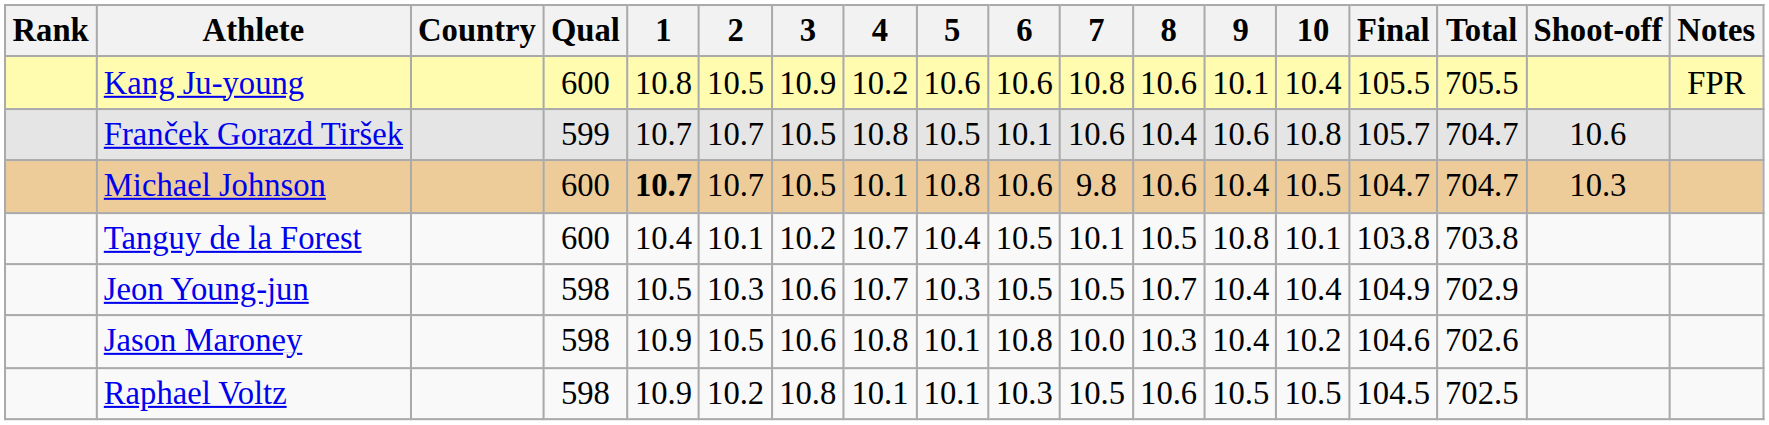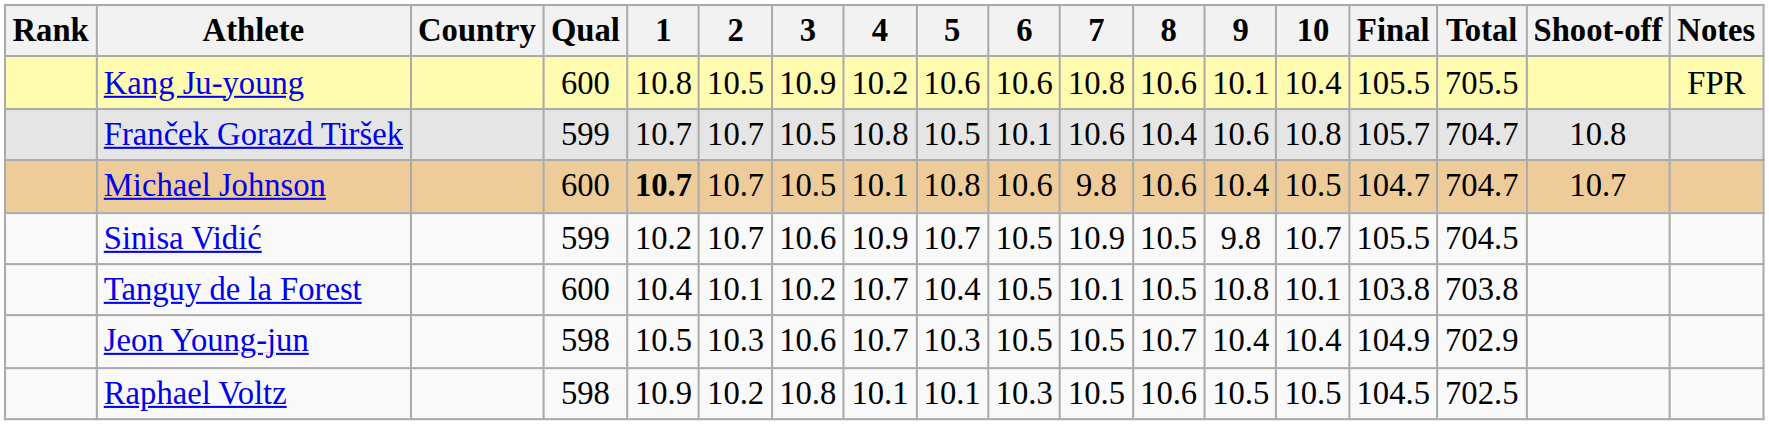 <table class="wikitable sortable" style="text-align:center">
 <tr>
 <th>Rank</th>
 <th>Athlete</th>
 <th>Country</th>
 <th>Qual</th>
 <th class="unsortable" style="width: 28px">1</th>
 <th class="unsortable" style="width: 28px">2</th>
 <th class="unsortable" style="width: 28px">3</th>
 <th class="unsortable" style="width: 28px">4</th>
 <th class="unsortable" style="width: 28px">5</th>
 <th class="unsortable" style="width: 28px">6</th>
 <th class="unsortable" style="width: 28px">7</th>
 <th class="unsortable" style="width: 28px">8</th>
 <th class="unsortable" style="width: 28px">9</th>
 <th class="unsortable" style="width: 28px">10</th>
 <th>Final</th>
 <th>Total</th>
 <th>Shoot-off</th>
 <th>Notes</th>
 </tr>
 <tr style="background:#fffcaf;">
 <td></td>
 <td align=left><a href='#'>Kang Ju-young</a></td>
 <td align=left></td>
 <td>600</td>
 <td>10.8</td>
 <td>10.5</td>
 <td>10.9</td>
 <td>10.2</td>
 <td>10.6</td>
 <td>10.6</td>
 <td>10.8</td>
 <td>10.6</td>
 <td>10.1</td>
 <td>10.4</td>
 <td>105.5</td>
 <td>705.5</td>
 <td></td>
 <td>FPR</td>
 </tr>
 <tr style="background:#e5e5e5;">
 <td></td>
 <td align=left><a href='#'>Franček Gorazd Tiršek</a></td>
 <td align=left></td>
 <td>599</td>
 <td>10.7</td>
 <td>10.7</td>
 <td>10.5</td>
 <td>10.8</td>
 <td>10.5</td>
 <td>10.1</td>
 <td>10.6</td>
 <td>10.4</td>
 <td>10.6</td>
 <td>10.8</td>
 <td>105.7</td>
 <td>704.7</td>
-<td>10.6</td>
+<td>10.8</td>
 <td></td>
 </tr>
 <tr style="background:#ec9;">
 <td></td>
 <td align=left><a href='#'>Michael Johnson</a></td>
 <td align=left></td>
 <td>600</td>
 <td><strong>10.7</strong></td>
 <td>10.7</td>
 <td>10.5</td>
 <td>10.1</td>
 <td>10.8</td>
 <td>10.6</td>
 <td>9.8</td>
 <td>10.6</td>
 <td>10.4</td>
 <td>10.5</td>
 <td>104.7</td>
 <td>704.7</td>
-<td>10.3</td>
+<td>10.7</td>
+<td></td>
+</tr>
+<tr>
+<td></td>
+<td align=left><a href='#'>Sinisa Vidić</a></td>
+<td align=left></td>
+<td>599</td>
+<td>10.2</td>
+<td>10.7</td>
+<td>10.6</td>
+<td>10.9</td>
+<td>10.7</td>
+<td>10.5</td>
+<td>10.9</td>
+<td>10.5</td>
+<td>9.8</td>
+<td>10.7</td>
+<td>105.5</td>
+<td>704.5</td>
+<td></td>
 <td></td>
 </tr>
 <tr>
 <td></td>
 <td align=left><a href='#'>Tanguy de la Forest</a></td>
 <td align=left></td>
 <td>600</td>
 <td>10.4</td>
 <td>10.1</td>
 <td>10.2</td>
 <td>10.7</td>
 <td>10.4</td>
 <td>10.5</td>
 <td>10.1</td>
 <td>10.5</td>
 <td>10.8</td>
 <td>10.1</td>
 <td>103.8</td>
 <td>703.8</td>
 <td></td>
 <td></td>
 </tr>
 <tr>
 <td></td>
 <td align=left><a href='#'>Jeon Young-jun</a></td>
 <td align=left></td>
 <td>598</td>
 <td>10.5</td>
 <td>10.3</td>
 <td>10.6</td>
 <td>10.7</td>
 <td>10.3</td>
 <td>10.5</td>
 <td>10.5</td>
 <td>10.7</td>
 <td>10.4</td>
 <td>10.4</td>
 <td>104.9</td>
 <td>702.9</td>
 <td></td>
 <td></td>
 </tr>
 <tr>
 <td></td>
-<td align=left><a href='#'>Jason Maroney</a></td>
-<td align=left></td>
-<td>598</td>
-<td>10.9</td>
-<td>10.5</td>
-<td>10.6</td>
-<td>10.8</td>
-<td>10.1</td>
-<td>10.8</td>
-<td>10.0</td>
-<td>10.3</td>
-<td>10.4</td>
-<td>10.2</td>
-<td>104.6</td>
-<td>702.6</td>
-<td></td>
-<td></td>
-</tr>
-<tr>
-<td></td>
 <td align=left><a href='#'>Raphael Voltz</a></td>
 <td align=left></td>
 <td>598</td>
 <td>10.9</td>
 <td>10.2</td>
 <td>10.8</td>
 <td>10.1</td>
 <td>10.1</td>
 <td>10.3</td>
 <td>10.5</td>
 <td>10.6</td>
 <td>10.5</td>
 <td>10.5</td>
 <td>104.5</td>
 <td>702.5</td>
 <td></td>
 <td></td>
 </tr>
 </table>
